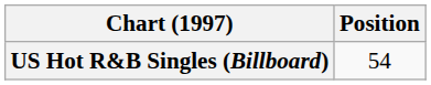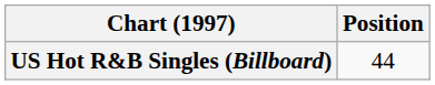 <table class="wikitable plainrowheaders" style="text-align:center">
 <tr>
 <th>Chart (1997)</th>
 <th>Position</th>
 </tr>
 <tr>
 <th scope="row">US Hot R&B Singles (<em>Billboard</em>)</th>
-<td>54</td>
+<td>44</td>
 </tr>
 </table>
